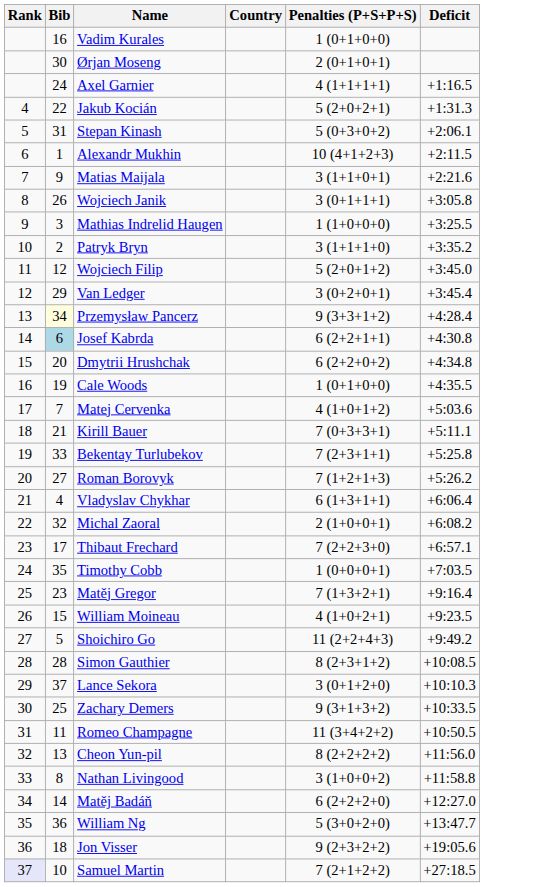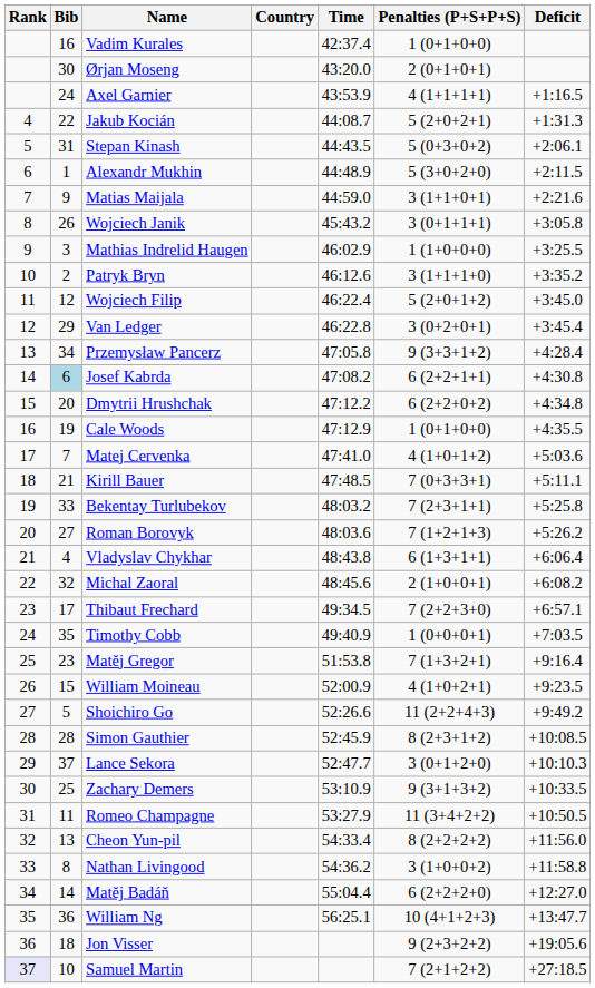 <table class="wikitable sortable" style="text-align:center">
 <tr>
 <th>Rank</th>
 <th>Bib</th>
 <th>Name</th>
 <th>Country</th>
+<th>Time</th>
 <th>Penalties (P+S+P+S)</th>
 <th>Deficit</th>
 </tr>
 <tr>
 <td></td>
 <td>16</td>
 <td align=left><a href='#'>Vadim Kurales</a></td>
 <td align=left></td>
+<td>42:37.4</td>
 <td>1 (0+1+0+0)</td>
 <td></td>
 </tr>
 <tr>
 <td></td>
 <td>30</td>
 <td align=left><a href='#'>Ørjan Moseng</a></td>
 <td align=left></td>
+<td>43:20.0</td>
 <td>2 (0+1+0+1)</td>
 <td></td>
 </tr>
 <tr>
 <td></td>
 <td>24</td>
 <td align=left><a href='#'>Axel Garnier</a></td>
 <td align=left></td>
+<td>43:53.9</td>
 <td>4 (1+1+1+1)</td>
 <td>+1:16.5</td>
 </tr>
 <tr>
 <td>4</td>
 <td>22</td>
 <td align=left><a href='#'>Jakub Kocián</a></td>
 <td align=left></td>
+<td>44:08.7</td>
 <td>5 (2+0+2+1)</td>
 <td>+1:31.3</td>
 </tr>
 <tr>
 <td>5</td>
 <td>31</td>
 <td align=left><a href='#'>Stepan Kinash</a></td>
 <td align=left></td>
+<td>44:43.5</td>
 <td>5 (0+3+0+2)</td>
 <td>+2:06.1</td>
 </tr>
 <tr>
 <td>6</td>
 <td>1</td>
 <td align=left><a href='#'>Alexandr Mukhin</a></td>
 <td align=left></td>
-<td>10 (4+1+2+3)</td>
+<td>44:48.9</td>
+<td>5 (3+0+2+0)</td>
 <td>+2:11.5</td>
 </tr>
 <tr>
 <td>7</td>
 <td>9</td>
 <td align=left><a href='#'>Matias Maijala</a></td>
 <td align=left></td>
+<td>44:59.0</td>
 <td>3 (1+1+0+1)</td>
 <td>+2:21.6</td>
 </tr>
 <tr>
 <td>8</td>
 <td>26</td>
 <td align=left><a href='#'>Wojciech Janik</a></td>
 <td align=left></td>
+<td>45:43.2</td>
 <td>3 (0+1+1+1)</td>
 <td>+3:05.8</td>
 </tr>
 <tr>
 <td>9</td>
 <td>3</td>
 <td align=left><a href='#'>Mathias Indrelid Haugen</a></td>
 <td align=left></td>
+<td>46:02.9</td>
 <td>1 (1+0+0+0)</td>
 <td>+3:25.5</td>
 </tr>
 <tr>
 <td>10</td>
 <td>2</td>
 <td align=left><a href='#'>Patryk Bryn</a></td>
 <td align=left></td>
+<td>46:12.6</td>
 <td>3 (1+1+1+0)</td>
 <td>+3:35.2</td>
 </tr>
 <tr>
 <td>11</td>
 <td>12</td>
 <td align=left><a href='#'>Wojciech Filip</a></td>
 <td align=left></td>
+<td>46:22.4</td>
 <td>5 (2+0+1+2)</td>
 <td>+3:45.0</td>
 </tr>
 <tr>
 <td>12</td>
 <td>29</td>
 <td align=left><a href='#'>Van Ledger</a></td>
 <td align=left></td>
+<td>46:22.8</td>
 <td>3 (0+2+0+1)</td>
 <td>+3:45.4</td>
 </tr>
 <tr>
 <td>13</td>
-<td style="background: lightyellow;">34</td>
+<td>34</td>
 <td align=left><a href='#'>Przemysław Pancerz</a></td>
 <td align=left></td>
+<td>47:05.8</td>
 <td>9 (3+3+1+2)</td>
 <td>+4:28.4</td>
 </tr>
 <tr>
 <td>14</td>
 <td style="background: lightblue;">6</td>
 <td align=left><a href='#'>Josef Kabrda</a></td>
 <td align=left></td>
+<td>47:08.2</td>
 <td>6 (2+2+1+1)</td>
 <td>+4:30.8</td>
 </tr>
 <tr>
 <td>15</td>
 <td>20</td>
 <td align=left><a href='#'>Dmytrii Hrushchak</a></td>
 <td align=left></td>
+<td>47:12.2</td>
 <td>6 (2+2+0+2)</td>
 <td>+4:34.8</td>
 </tr>
 <tr>
 <td>16</td>
 <td>19</td>
 <td align=left><a href='#'>Cale Woods</a></td>
 <td align=left></td>
+<td>47:12.9</td>
 <td>1 (0+1+0+0)</td>
 <td>+4:35.5</td>
 </tr>
 <tr>
 <td>17</td>
 <td>7</td>
 <td align=left><a href='#'>Matej Cervenka</a></td>
 <td align=left></td>
+<td>47:41.0</td>
 <td>4 (1+0+1+2)</td>
 <td>+5:03.6</td>
 </tr>
 <tr>
 <td>18</td>
 <td>21</td>
 <td align=left><a href='#'>Kirill Bauer</a></td>
 <td align=left></td>
+<td>47:48.5</td>
 <td>7 (0+3+3+1)</td>
 <td>+5:11.1</td>
 </tr>
 <tr>
 <td>19</td>
 <td>33</td>
 <td align=left><a href='#'>Bekentay Turlubekov</a></td>
 <td align=left></td>
+<td>48:03.2</td>
 <td>7 (2+3+1+1)</td>
 <td>+5:25.8</td>
 </tr>
 <tr>
 <td>20</td>
 <td>27</td>
 <td align=left><a href='#'>Roman Borovyk</a></td>
 <td align=left></td>
+<td>48:03.6</td>
 <td>7 (1+2+1+3)</td>
 <td>+5:26.2</td>
 </tr>
 <tr>
 <td>21</td>
 <td>4</td>
 <td align=left><a href='#'>Vladyslav Chykhar</a></td>
 <td align=left></td>
+<td>48:43.8</td>
 <td>6 (1+3+1+1)</td>
 <td>+6:06.4</td>
 </tr>
 <tr>
 <td>22</td>
 <td>32</td>
 <td align=left><a href='#'>Michal Zaoral</a></td>
 <td align=left></td>
+<td>48:45.6</td>
 <td>2 (1+0+0+1)</td>
 <td>+6:08.2</td>
 </tr>
 <tr>
 <td>23</td>
 <td>17</td>
 <td align=left><a href='#'>Thibaut Frechard</a></td>
 <td align=left></td>
+<td>49:34.5</td>
 <td>7 (2+2+3+0)</td>
 <td>+6:57.1</td>
 </tr>
 <tr>
 <td>24</td>
 <td>35</td>
 <td align=left><a href='#'>Timothy Cobb</a></td>
 <td align=left></td>
+<td>49:40.9</td>
 <td>1 (0+0+0+1)</td>
 <td>+7:03.5</td>
 </tr>
 <tr>
 <td>25</td>
 <td>23</td>
 <td align=left><a href='#'>Matěj Gregor</a></td>
 <td align=left></td>
+<td>51:53.8</td>
 <td>7 (1+3+2+1)</td>
 <td>+9:16.4</td>
 </tr>
 <tr>
 <td>26</td>
 <td>15</td>
 <td align=left><a href='#'>William Moineau</a></td>
 <td align=left></td>
+<td>52:00.9</td>
 <td>4 (1+0+2+1)</td>
 <td>+9:23.5</td>
 </tr>
 <tr>
 <td>27</td>
 <td>5</td>
 <td align=left><a href='#'>Shoichiro Go</a></td>
 <td align=left></td>
+<td>52:26.6</td>
 <td>11 (2+2+4+3)</td>
 <td>+9:49.2</td>
 </tr>
 <tr>
 <td>28</td>
 <td>28</td>
 <td align=left><a href='#'>Simon Gauthier</a></td>
 <td align=left></td>
+<td>52:45.9</td>
 <td>8 (2+3+1+2)</td>
 <td>+10:08.5</td>
 </tr>
 <tr>
 <td>29</td>
 <td>37</td>
 <td align=left><a href='#'>Lance Sekora</a></td>
 <td align=left></td>
+<td>52:47.7</td>
 <td>3 (0+1+2+0)</td>
 <td>+10:10.3</td>
 </tr>
 <tr>
 <td>30</td>
 <td>25</td>
 <td align=left><a href='#'>Zachary Demers</a></td>
 <td align=left></td>
+<td>53:10.9</td>
 <td>9 (3+1+3+2)</td>
 <td>+10:33.5</td>
 </tr>
 <tr>
 <td>31</td>
 <td>11</td>
 <td align=left><a href='#'>Romeo Champagne</a></td>
 <td align=left></td>
+<td>53:27.9</td>
 <td>11 (3+4+2+2)</td>
 <td>+10:50.5</td>
 </tr>
 <tr>
 <td>32</td>
 <td>13</td>
 <td align=left><a href='#'>Cheon Yun-pil</a></td>
 <td align=left></td>
+<td>54:33.4</td>
 <td>8 (2+2+2+2)</td>
 <td>+11:56.0</td>
 </tr>
 <tr>
 <td>33</td>
 <td>8</td>
 <td align=left><a href='#'>Nathan Livingood</a></td>
 <td align=left></td>
+<td>54:36.2</td>
 <td>3 (1+0+0+2)</td>
 <td>+11:58.8</td>
 </tr>
 <tr>
 <td>34</td>
 <td>14</td>
 <td align=left><a href='#'>Matěj Badáň</a></td>
 <td align=left></td>
+<td>55:04.4</td>
 <td>6 (2+2+2+0)</td>
 <td>+12:27.0</td>
 </tr>
 <tr>
 <td>35</td>
 <td>36</td>
 <td align=left><a href='#'>William Ng</a></td>
 <td align=left></td>
-<td>5 (3+0+2+0)</td>
+<td>56:25.1</td>
+<td>10 (4+1+2+3)</td>
 <td>+13:47.7</td>
 </tr>
 <tr>
 <td>36</td>
 <td>18</td>
 <td align=left><a href='#'>Jon Visser</a></td>
 <td align=left></td>
+<td></td>
 <td>9 (2+3+2+2)</td>
 <td>+19:05.6</td>
 </tr>
 <tr>
 <td style="background: lavender;">37</td>
 <td>10</td>
 <td align=left><a href='#'>Samuel Martin</a></td>
 <td align=left></td>
+<td></td>
 <td>7 (2+1+2+2)</td>
 <td>+27:18.5</td>
 </tr>
 </table>
